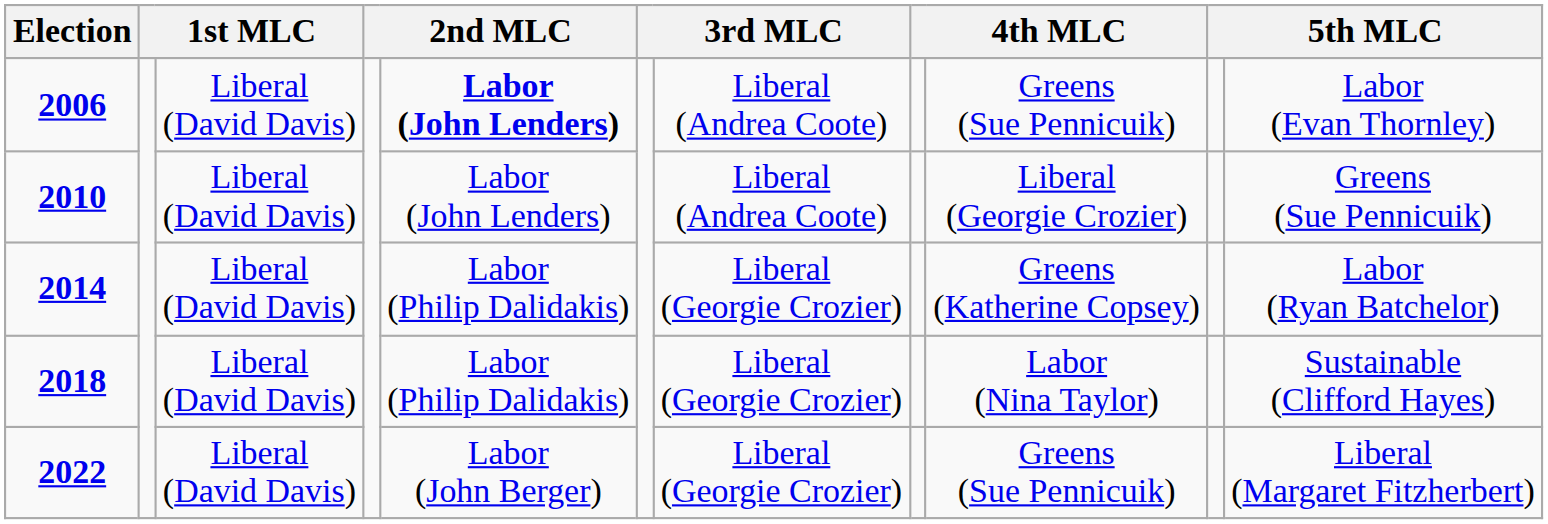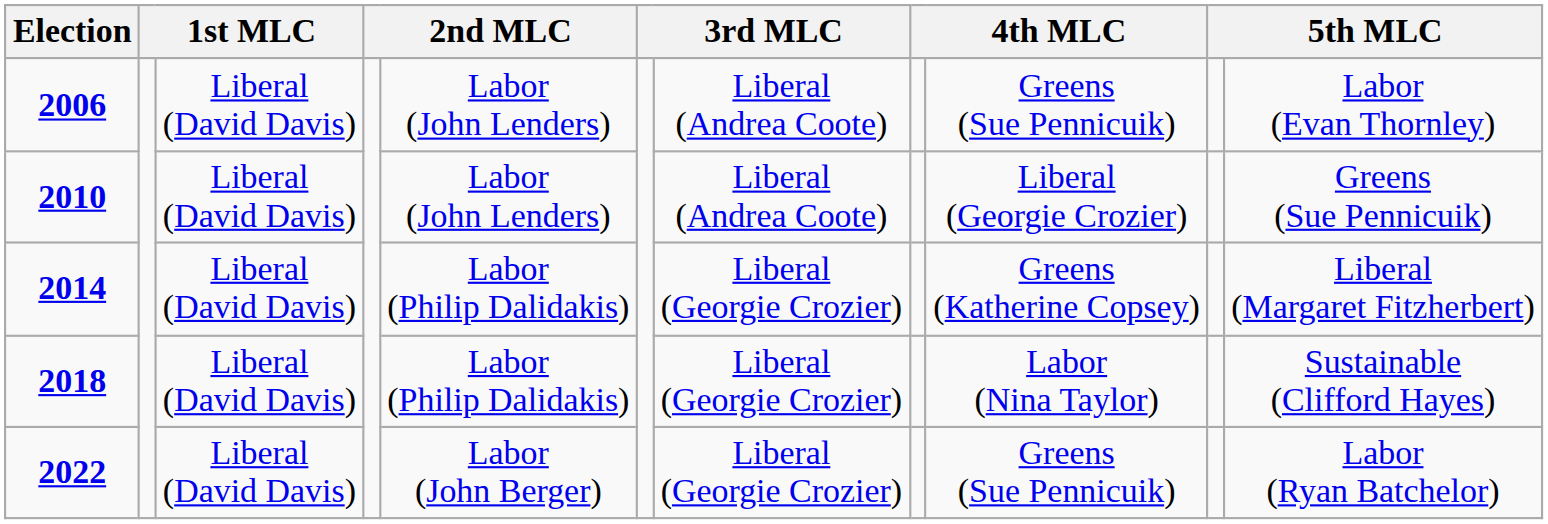 <table class=wikitable style=text-align:center>
 <tr>
 <th>Election</th>
 <th colspan=2>1st MLC</th>
 <th colspan=2>2nd MLC</th>
 <th colspan=2>3rd MLC</th>
 <th colspan=2>4th MLC</th>
 <th colspan=2>5th MLC</th>
 </tr>
 <tr>
 <td><strong><a href='#'>2006</a></strong></td>
 <td rowspan=5 ></td>
 <td><a href='#'>Liberal</a><br>(<a href='#'>David Davis</a>)</td>
 <td rowspan=5 ></td>
-<td><strong><a href='#'>Labor</a><br>(<a href='#'>John Lenders</a>)</strong></td>
+<td><a href='#'>Labor</a><br>(<a href='#'>John Lenders</a>)</td>
 <td rowspan=5 ></td>
 <td><a href='#'>Liberal</a><br>(<a href='#'>Andrea Coote</a>)</td>
 <td></td>
 <td><a href='#'>Greens</a><br>(<a href='#'>Sue Pennicuik</a>)</td>
 <td></td>
 <td><a href='#'>Labor</a><br>(<a href='#'>Evan Thornley</a>)</td>
 </tr>
 <tr>
 <td><strong><a href='#'>2010</a></strong></td>
 <td><a href='#'>Liberal</a><br>(<a href='#'>David Davis</a>)</td>
 <td><a href='#'>Labor</a><br>(<a href='#'>John Lenders</a>)</td>
 <td><a href='#'>Liberal</a><br>(<a href='#'>Andrea Coote</a>)</td>
 <td></td>
 <td><a href='#'>Liberal</a><br>(<a href='#'>Georgie Crozier</a>)</td>
 <td></td>
 <td><a href='#'>Greens</a><br>(<a href='#'>Sue Pennicuik</a>)</td>
 </tr>
 <tr>
 <td><strong><a href='#'>2014</a></strong></td>
 <td><a href='#'>Liberal</a><br>(<a href='#'>David Davis</a>)</td>
 <td><a href='#'>Labor</a><br>(<a href='#'>Philip Dalidakis</a>)</td>
 <td><a href='#'>Liberal</a><br>(<a href='#'>Georgie Crozier</a>)</td>
 <td></td>
 <td><a href='#'>Greens</a><br>(<a href='#'>Katherine Copsey</a>)</td>
 <td></td>
-<td><a href='#'>Labor</a><br>(<a href='#'>Ryan Batchelor</a>)</td>
+<td><a href='#'>Liberal</a><br>(<a href='#'>Margaret Fitzherbert</a>)</td>
 </tr>
 <tr>
 <td><strong><a href='#'>2018</a></strong></td>
 <td><a href='#'>Liberal</a><br>(<a href='#'>David Davis</a>)</td>
 <td><a href='#'>Labor</a><br>(<a href='#'>Philip Dalidakis</a>)</td>
 <td><a href='#'>Liberal</a><br>(<a href='#'>Georgie Crozier</a>)</td>
 <td></td>
 <td><a href='#'>Labor</a><br>(<a href='#'>Nina Taylor</a>)</td>
 <td></td>
 <td><a href='#'>Sustainable</a><br>(<a href='#'>Clifford Hayes</a>)</td>
 </tr>
 <tr>
 <td><strong><a href='#'>2022</a></strong></td>
 <td><a href='#'>Liberal</a><br>(<a href='#'>David Davis</a>)</td>
 <td><a href='#'>Labor</a><br>(<a href='#'>John Berger</a>)</td>
 <td><a href='#'>Liberal</a><br>(<a href='#'>Georgie Crozier</a>)</td>
 <td></td>
 <td><a href='#'>Greens</a><br>(<a href='#'>Sue Pennicuik</a>)</td>
 <td></td>
-<td><a href='#'>Liberal</a><br>(<a href='#'>Margaret Fitzherbert</a>)</td>
+<td><a href='#'>Labor</a><br>(<a href='#'>Ryan Batchelor</a>)</td>
 </tr>
 </table>
